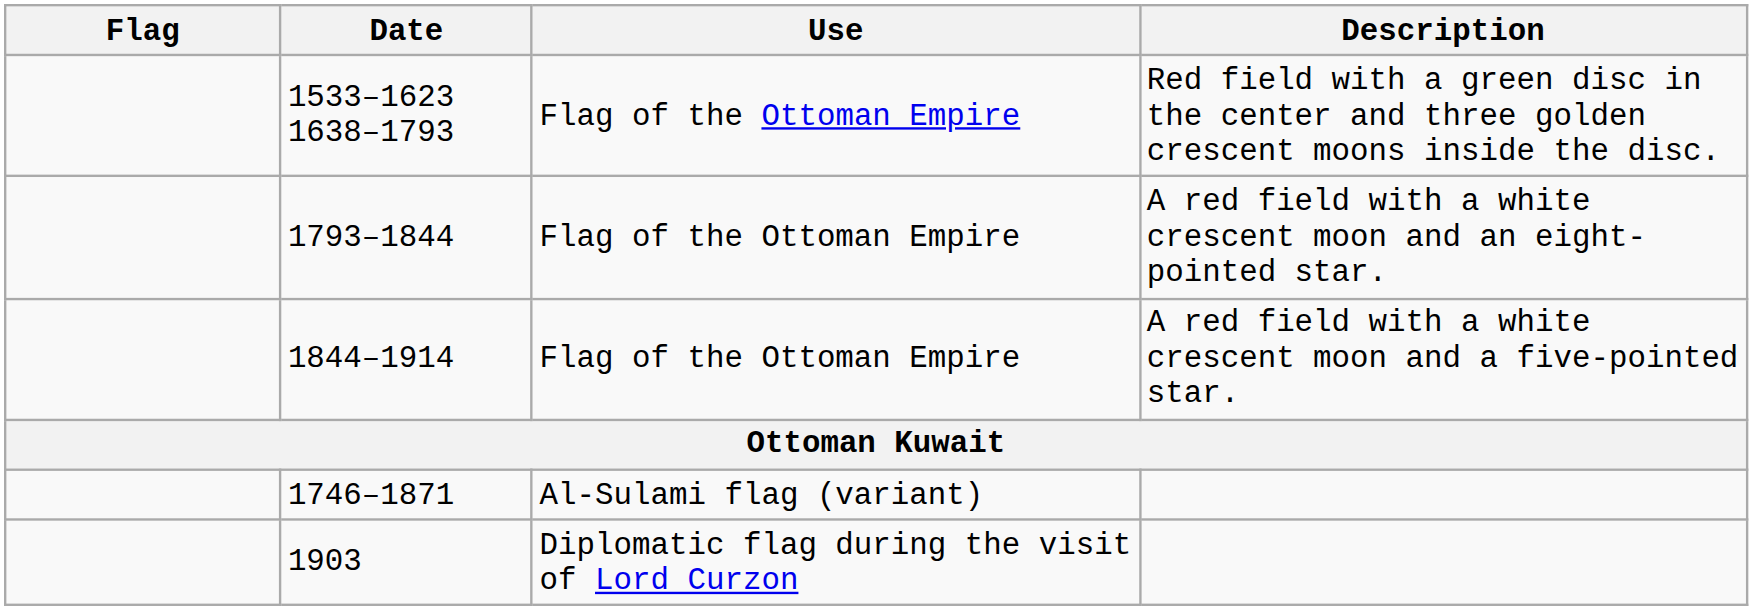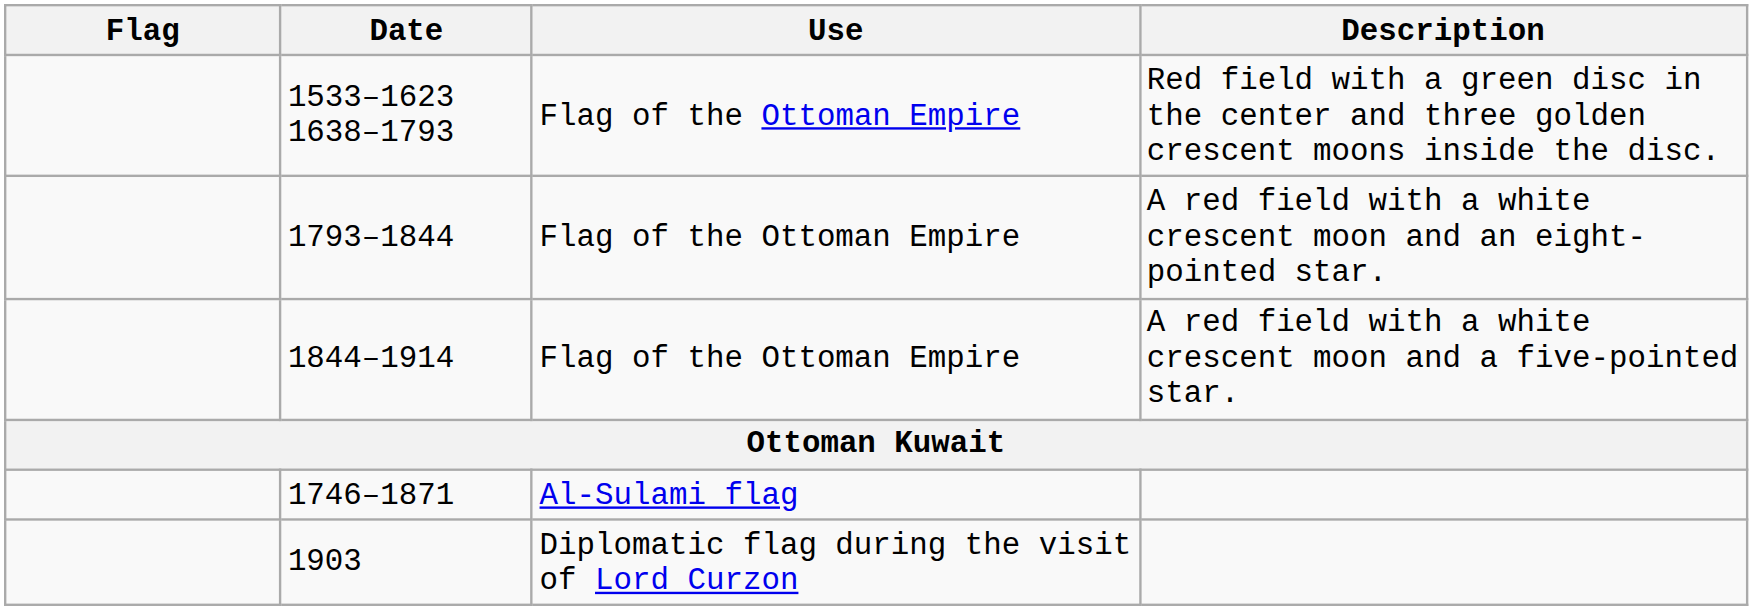 <table class="wikitable">
 <tr>
 <th style="width:110px;">Flag</th>
 <th style="width:100px;">Date</th>
 <th style="width:250px;">Use</th>
 <th style="width:250px;">Description</th>
 </tr>
 <tr>
 <td></td>
 <td>1533–1623<br>1638–1793</td>
 <td>Flag of the <a href='#'>Ottoman Empire</a></td>
 <td>Red field with a green disc in the center and three golden crescent moons inside the disc.</td>
 </tr>
 <tr>
 <td></td>
 <td>1793–1844</td>
 <td>Flag of the Ottoman Empire</td>
 <td>A red field with a white crescent moon and an eight-pointed star.</td>
 </tr>
 <tr>
 <td></td>
 <td>1844–1914</td>
 <td>Flag of the Ottoman Empire</td>
 <td>A red field with a white crescent moon and a five-pointed star.</td>
 </tr>
 <tr>
 <th colspan="4">Ottoman Kuwait</th>
 </tr>
 <tr>
 <td></td>
 <td>1746–1871</td>
-<td>Al-Sulami flag (variant)</td>
+<td><a href='#'>Al-Sulami flag</a></td>
 <td></td>
 </tr>
 <tr>
 <td></td>
 <td>1903</td>
 <td>Diplomatic flag during the visit of <a href='#'>Lord Curzon</a></td>
 <td></td>
 </tr>
 </table>
